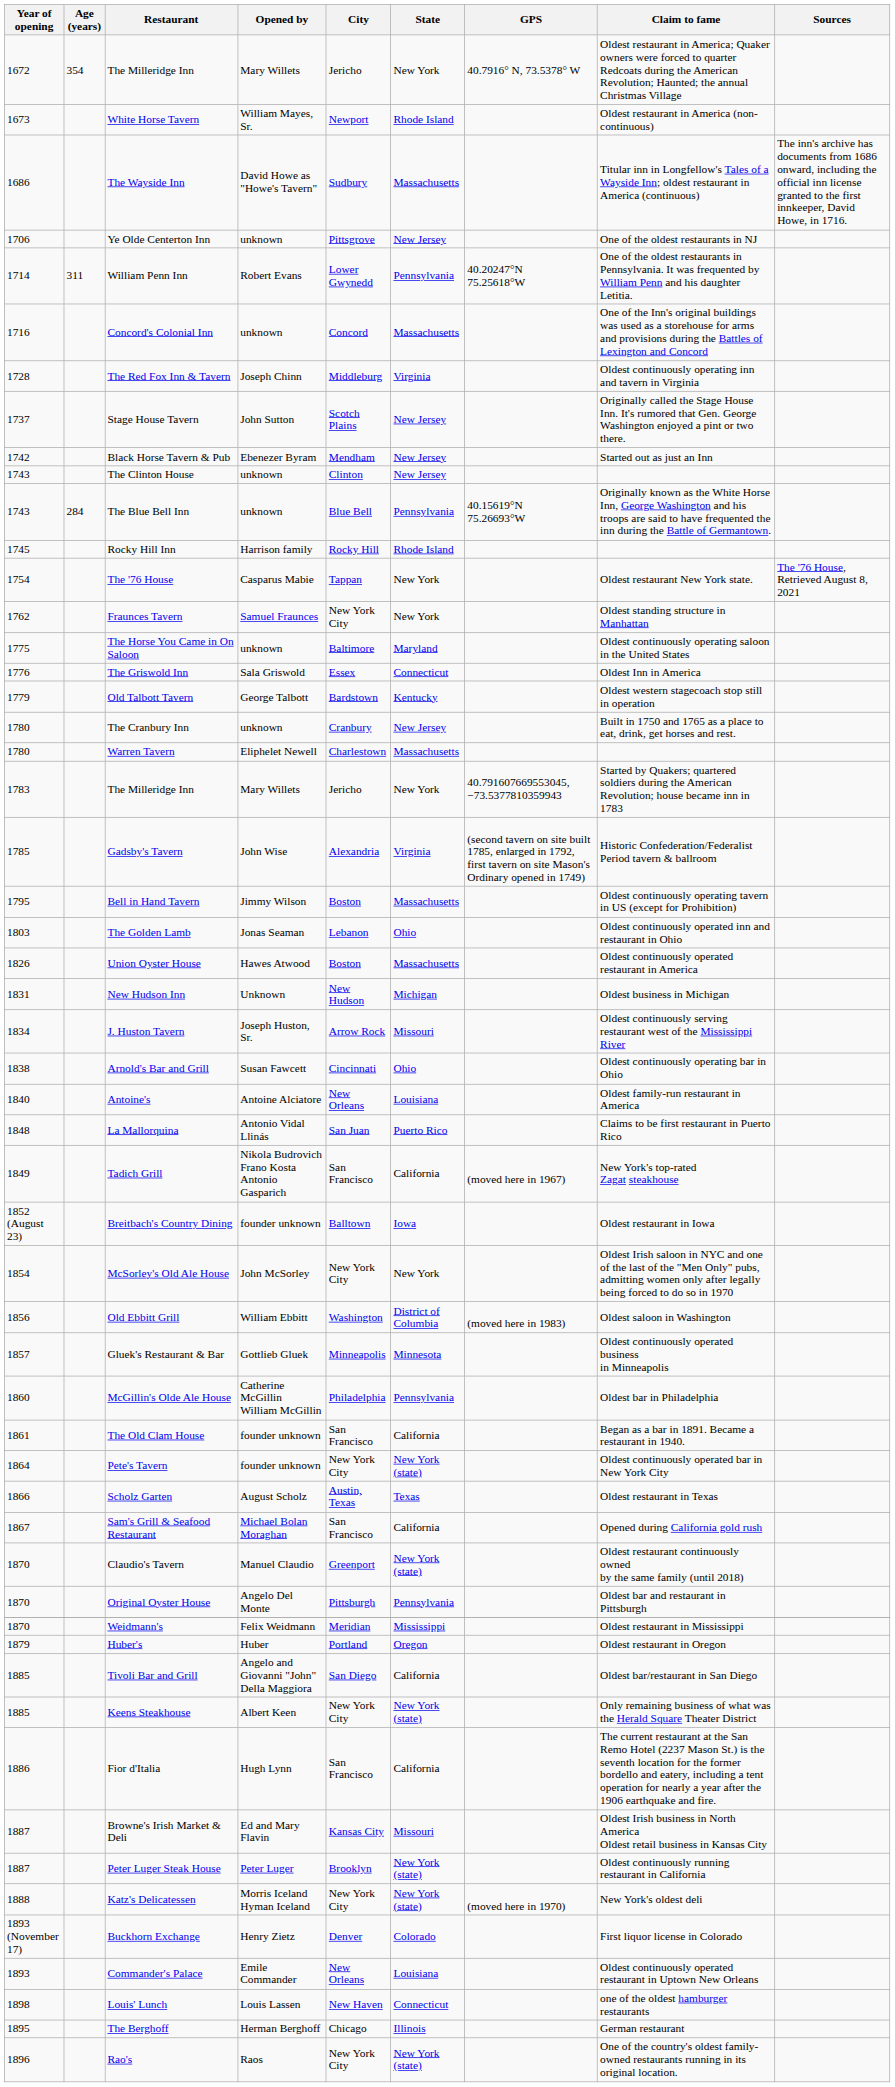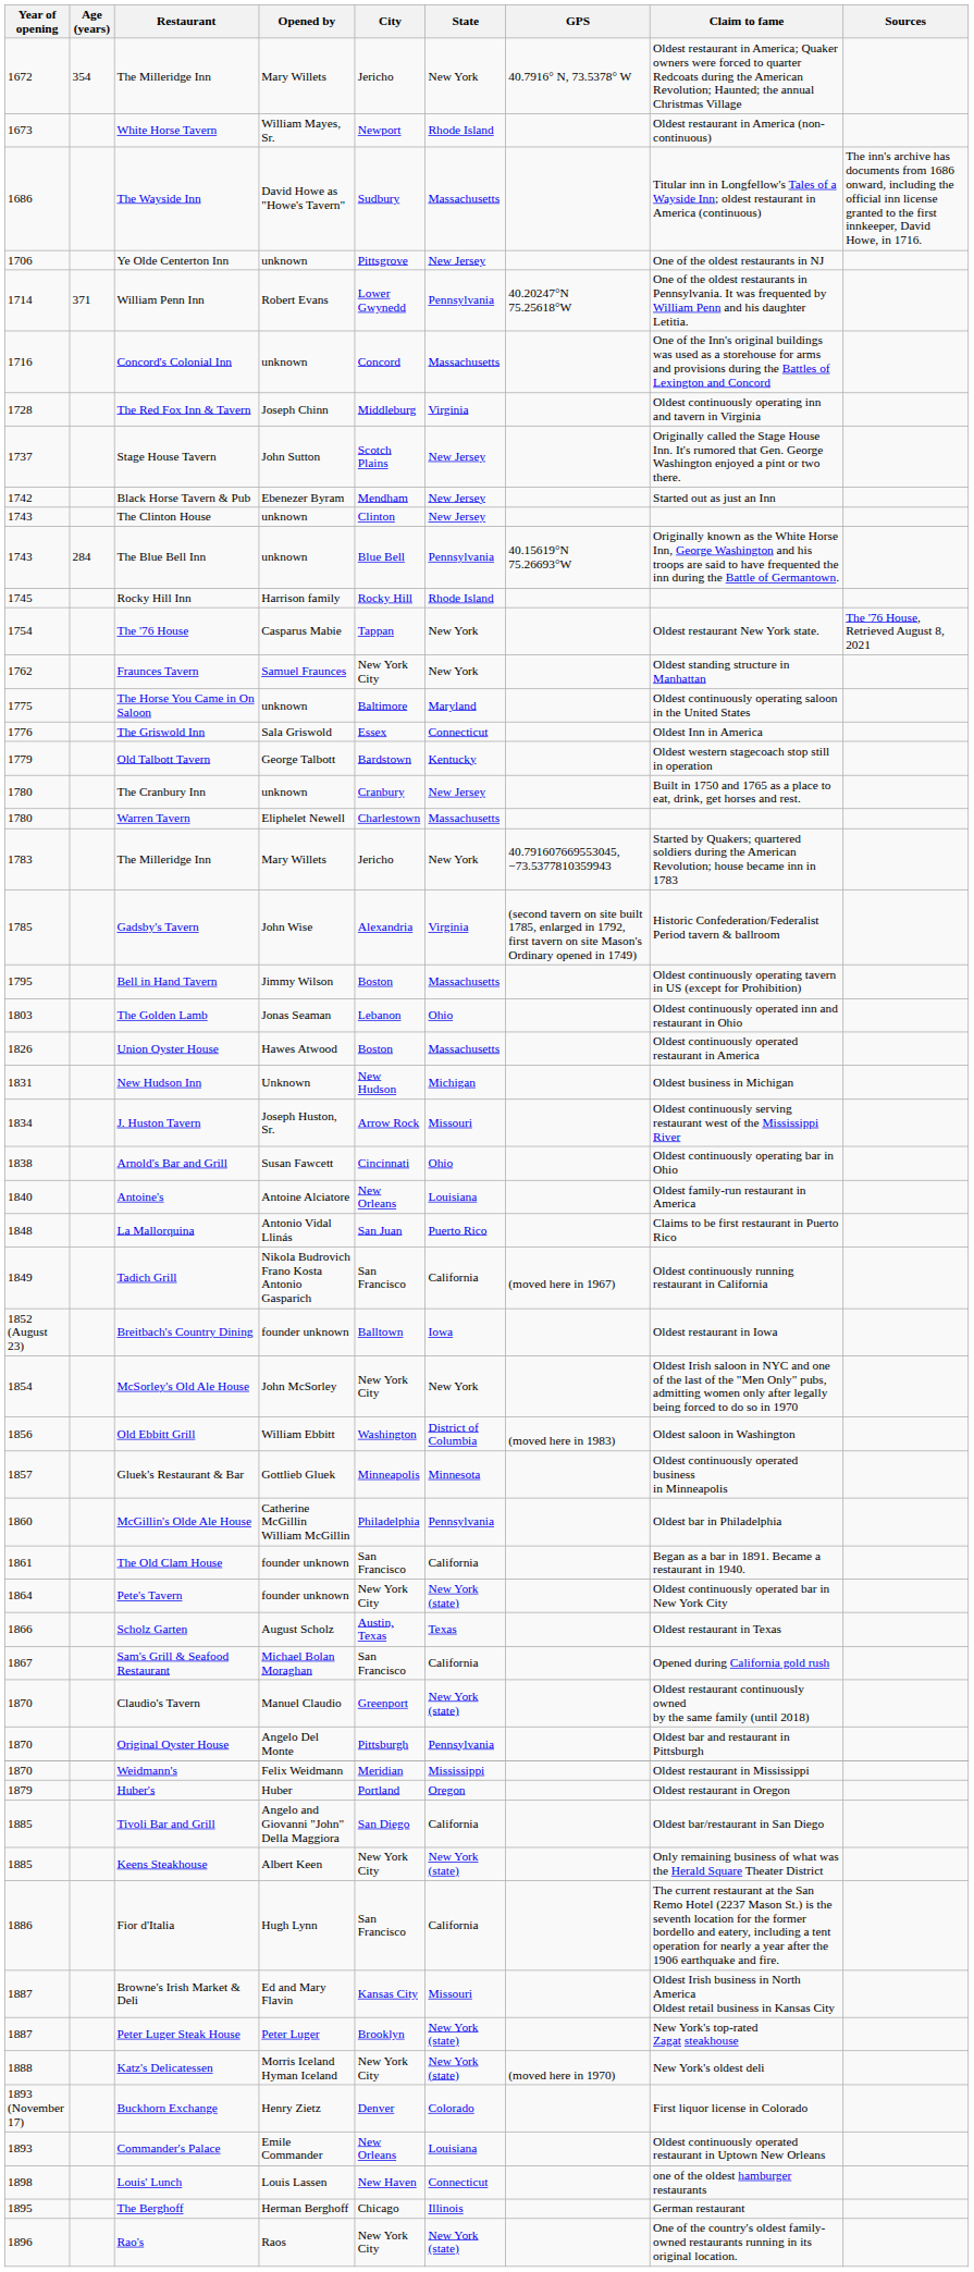 <table class="wikitable sortable">
 <tr>
 <th scope="col">Year of opening</th>
 <th scope="col">Age (years)</th>
 <th style="width:15%">Restaurant</th>
 <th style="width:10%">Opened by</th>
 <th scope="col">City</th>
 <th scope="col">State</th>
 <th style="width:15%">GPS</th>
 <th style="width:20%">Claim to fame</th>
 <th scope="col">Sources</th>
 </tr>
 <tr>
 <td>1672</td>
 <td>354</td>
 <td>The Milleridge Inn</td>
 <td>Mary Willets</td>
 <td>Jericho</td>
 <td>New York</td>
 <td>40.7916° N, 73.5378° W</td>
 <td>Oldest restaurant in America; Quaker owners were forced to quarter Redcoats during the American Revolution; Haunted; the annual Christmas Village</td>
 <td></td>
 </tr>
 <tr>
 <td>1673</td>
 <td></td>
 <td><a href='#'>White Horse Tavern</a></td>
 <td>William Mayes, Sr.</td>
 <td><a href='#'>Newport</a></td>
 <td><a href='#'>Rhode Island</a></td>
 <td></td>
 <td>Oldest restaurant in America (non-continuous)</td>
 <td></td>
 </tr>
 <tr>
 <td>1686</td>
 <td></td>
 <td><a href='#'>The Wayside Inn</a></td>
 <td>David Howe as "Howe's Tavern"</td>
 <td><a href='#'>Sudbury</a></td>
 <td><a href='#'>Massachusetts</a></td>
 <td></td>
 <td>Titular inn in Longfellow's <a href='#'>Tales of a Wayside Inn</a>; oldest restaurant in America (continuous)</td>
 <td>The inn's archive has documents from 1686 onward, including the official inn license granted to the first innkeeper, David Howe, in 1716.</td>
 </tr>
 <tr>
 <td>1706</td>
 <td></td>
 <td>Ye Olde Centerton Inn</td>
 <td>unknown</td>
 <td><a href='#'>Pittsgrove</a></td>
 <td><a href='#'>New Jersey</a></td>
 <td></td>
 <td>One of the oldest restaurants in NJ</td>
 <td></td>
 </tr>
 <tr>
 <td>1714</td>
-<td>311</td>
+<td>371</td>
 <td>William Penn Inn</td>
 <td>Robert Evans</td>
 <td><a href='#'>Lower Gwynedd</a></td>
 <td><a href='#'>Pennsylvania</a></td>
 <td>40.20247°N<br>75.25618°W</td>
 <td>One of the oldest restaurants in Pennsylvania. It was frequented by <a href='#'>William Penn</a> and his daughter Letitia.</td>
 <td></td>
 </tr>
 <tr>
 <td>1716</td>
 <td></td>
 <td><a href='#'>Concord's Colonial Inn</a></td>
 <td>unknown</td>
 <td><a href='#'>Concord</a></td>
 <td><a href='#'>Massachusetts</a></td>
 <td></td>
 <td>One of the Inn's original buildings was used as a storehouse for arms and provisions during the <a href='#'>Battles of Lexington and Concord</a></td>
 <td></td>
 </tr>
 <tr>
 <td>1728</td>
 <td></td>
 <td><a href='#'>The Red Fox Inn & Tavern</a></td>
 <td>Joseph Chinn</td>
 <td><a href='#'>Middleburg</a></td>
 <td><a href='#'>Virginia</a></td>
 <td></td>
 <td>Oldest continuously operating inn and tavern in Virginia</td>
 <td></td>
 </tr>
 <tr>
 <td>1737</td>
 <td></td>
 <td>Stage House Tavern</td>
 <td>John Sutton</td>
 <td><a href='#'>Scotch Plains</a></td>
 <td><a href='#'>New Jersey</a></td>
 <td></td>
 <td>Originally called the Stage House Inn. It's rumored that Gen. George Washington enjoyed a pint or two there.</td>
 <td></td>
 </tr>
 <tr>
 <td>1742</td>
 <td></td>
 <td>Black Horse Tavern & Pub</td>
 <td>Ebenezer Byram</td>
 <td><a href='#'>Mendham</a></td>
 <td><a href='#'>New Jersey</a></td>
 <td></td>
 <td>Started out as just an Inn</td>
 <td></td>
 </tr>
 <tr>
 <td>1743</td>
 <td></td>
 <td>The Clinton House</td>
 <td>unknown</td>
 <td><a href='#'>Clinton</a></td>
 <td><a href='#'>New Jersey</a></td>
 <td></td>
 <td></td>
 <td></td>
 </tr>
 <tr>
 <td>1743</td>
 <td>284</td>
 <td>The Blue Bell Inn</td>
 <td>unknown</td>
 <td><a href='#'>Blue Bell</a></td>
 <td><a href='#'>Pennsylvania</a></td>
 <td>40.15619°N<br>75.26693°W</td>
 <td>Originally known as the White Horse Inn, <a href='#'>George Washington</a> and his troops are said to have frequented the inn during the <a href='#'>Battle of Germantown</a>.</td>
 <td></td>
 </tr>
 <tr>
 <td>1745</td>
 <td></td>
 <td>Rocky Hill Inn</td>
 <td>Harrison family</td>
 <td><a href='#'>Rocky Hill</a></td>
 <td><a href='#'>Rhode Island</a></td>
 <td></td>
 <td></td>
 <td></td>
 </tr>
 <tr>
 <td>1754</td>
 <td></td>
 <td><a href='#'>The '76 House</a></td>
 <td>Casparus Mabie</td>
 <td><a href='#'>Tappan</a></td>
 <td>New York</td>
 <td></td>
 <td>Oldest restaurant New York state.</td>
 <td><a href='#'>The '76 House</a>, Retrieved August 8, 2021</td>
 </tr>
 <tr>
 <td>1762</td>
 <td></td>
 <td><a href='#'>Fraunces Tavern</a></td>
 <td><a href='#'>Samuel Fraunces</a></td>
 <td>New York City</td>
 <td>New York</td>
 <td></td>
 <td>Oldest standing structure in <a href='#'>Manhattan</a></td>
 <td></td>
 </tr>
 <tr>
 <td>1775</td>
 <td></td>
 <td><a href='#'>The Horse You Came in On Saloon</a></td>
 <td>unknown</td>
 <td><a href='#'>Baltimore</a></td>
 <td><a href='#'>Maryland</a></td>
 <td></td>
 <td>Oldest continuously operating saloon in the United States</td>
 <td></td>
 </tr>
 <tr>
 <td>1776</td>
 <td></td>
 <td><a href='#'>The Griswold Inn</a></td>
 <td>Sala Griswold</td>
 <td><a href='#'>Essex</a></td>
 <td><a href='#'>Connecticut</a></td>
 <td><br></td>
 <td>Oldest Inn in America</td>
 <td></td>
 </tr>
 <tr>
 <td>1779</td>
 <td></td>
 <td><a href='#'>Old Talbott Tavern</a></td>
 <td>George Talbott</td>
 <td><a href='#'>Bardstown</a></td>
 <td><a href='#'>Kentucky</a></td>
 <td></td>
 <td>Oldest western stagecoach stop still in operation</td>
 </tr>
 <tr>
 <td>1780</td>
 <td></td>
 <td>The Cranbury Inn</td>
 <td>unknown</td>
 <td><a href='#'>Cranbury</a></td>
 <td><a href='#'>New Jersey</a></td>
 <td></td>
 <td>Built in 1750 and 1765 as a place to eat, drink, get horses and rest.</td>
 <td></td>
 </tr>
 <tr>
 <td>1780</td>
 <td></td>
 <td><a href='#'>Warren Tavern</a></td>
 <td>Eliphelet Newell</td>
 <td><a href='#'>Charlestown</a></td>
 <td><a href='#'>Massachusetts</a></td>
 <td></td>
 <td></td>
 <td></td>
 </tr>
 <tr>
 <td>1783</td>
 <td></td>
 <td>The Milleridge Inn</td>
 <td>Mary Willets</td>
 <td>Jericho</td>
 <td>New York</td>
 <td>40.791607669553045, −73.5377810359943</td>
 <td>Started by Quakers; quartered soldiers during the American Revolution; house became inn in 1783</td>
 <td></td>
 </tr>
 <tr>
 <td>1785</td>
 <td></td>
 <td><a href='#'>Gadsby's Tavern</a></td>
 <td>John Wise</td>
 <td><a href='#'>Alexandria</a></td>
 <td><a href='#'>Virginia</a></td>
 <td><br>(second tavern on site built 1785, enlarged in 1792, first tavern on site Mason's Ordinary opened in 1749)</td>
 <td>Historic Confederation/Federalist Period tavern & ballroom</td>
 <td></td>
 </tr>
 <tr>
 <td>1795</td>
 <td></td>
 <td><a href='#'>Bell in Hand Tavern</a></td>
 <td>Jimmy Wilson</td>
 <td><a href='#'>Boston</a></td>
 <td><a href='#'>Massachusetts</a></td>
 <td><br></td>
 <td>Oldest continuously operating tavern in US (except for Prohibition)</td>
 <td></td>
 </tr>
 <tr>
 <td>1803</td>
 <td></td>
 <td><a href='#'>The Golden Lamb</a></td>
 <td>Jonas Seaman</td>
 <td><a href='#'>Lebanon</a></td>
 <td><a href='#'>Ohio</a></td>
 <td></td>
 <td>Oldest continuously operated inn and restaurant in Ohio</td>
 <td></td>
 </tr>
 <tr>
 <td>1826</td>
 <td></td>
 <td><a href='#'>Union Oyster House</a></td>
 <td>Hawes Atwood</td>
 <td><a href='#'>Boston</a></td>
 <td><a href='#'>Massachusetts</a></td>
 <td></td>
 <td>Oldest continuously operated restaurant in America</td>
 <td></td>
 </tr>
 <tr>
 <td>1831</td>
 <td></td>
 <td><a href='#'>New Hudson Inn</a></td>
 <td>Unknown</td>
 <td><a href='#'>New Hudson</a></td>
 <td><a href='#'>Michigan</a></td>
 <td></td>
 <td>Oldest business in Michigan</td>
 <td></td>
 </tr>
 <tr>
 <td>1834</td>
 <td></td>
 <td><a href='#'>J. Huston Tavern</a></td>
 <td>Joseph Huston, Sr.</td>
 <td><a href='#'>Arrow Rock</a></td>
 <td><a href='#'>Missouri</a></td>
 <td></td>
 <td>Oldest continuously serving restaurant west of the <a href='#'>Mississippi River</a></td>
 <td></td>
 </tr>
 <tr>
 <td>1838</td>
 <td></td>
 <td><a href='#'>Arnold's Bar and Grill</a></td>
 <td>Susan Fawcett</td>
 <td><a href='#'>Cincinnati</a></td>
 <td><a href='#'>Ohio</a></td>
 <td></td>
 <td>Oldest continuously operating bar in Ohio</td>
 <td></td>
 </tr>
 <tr>
 <td>1840</td>
 <td></td>
 <td><a href='#'>Antoine's</a></td>
 <td>Antoine Alciatore</td>
 <td><a href='#'>New Orleans</a></td>
 <td><a href='#'>Louisiana</a></td>
 <td></td>
 <td>Oldest family-run restaurant in America</td>
 <td></td>
 </tr>
 <tr>
 <td>1848</td>
 <td></td>
 <td><a href='#'>La Mallorquina</a></td>
 <td>Antonio Vidal Llinás</td>
 <td><a href='#'>San Juan</a></td>
 <td><a href='#'>Puerto Rico</a></td>
 <td><br></td>
 <td>Claims to be first restaurant in Puerto Rico</td>
 <td></td>
 </tr>
 <tr>
 <td>1849</td>
 <td></td>
 <td><a href='#'>Tadich Grill</a></td>
 <td>Nikola Budrovich<br>Frano Kosta<br>Antonio Gasparich</td>
 <td>San Francisco</td>
 <td>California</td>
 <td><br>(moved here in 1967)</td>
-<td>New York's top-rated<br><a href='#'>Zagat</a> <a href='#'>steakhouse</a></td>
+<td>Oldest continuously running restaurant in California</td>
 <td></td>
 </tr>
 <tr>
 <td>1852<br>(August 23)</td>
 <td></td>
 <td><a href='#'>Breitbach's Country Dining</a></td>
 <td>founder unknown</td>
 <td><a href='#'>Balltown</a></td>
 <td><a href='#'>Iowa</a></td>
 <td></td>
 <td>Oldest restaurant in Iowa</td>
 <td></td>
 </tr>
 <tr>
 <td>1854</td>
 <td></td>
 <td><a href='#'>McSorley's Old Ale House</a></td>
 <td>John McSorley</td>
 <td>New York City</td>
 <td>New York</td>
 <td></td>
 <td>Oldest Irish saloon in NYC and one of the last of the "Men Only" pubs, admitting women only after legally being forced to do so in 1970</td>
 <td></td>
 </tr>
 <tr>
 <td>1856</td>
 <td></td>
 <td><a href='#'>Old Ebbitt Grill</a></td>
 <td>William Ebbitt</td>
 <td><a href='#'>Washington</a></td>
 <td><a href='#'>District of Columbia</a></td>
 <td><br>(moved here in 1983)</td>
 <td>Oldest saloon in Washington</td>
 <td></td>
 </tr>
 <tr>
 <td>1857</td>
 <td></td>
 <td>Gluek's Restaurant & Bar</td>
 <td>Gottlieb Gluek</td>
 <td><a href='#'>Minneapolis</a></td>
 <td><a href='#'>Minnesota</a></td>
 <td></td>
 <td>Oldest continuously operated business<br>in Minneapolis</td>
 <td></td>
 </tr>
 <tr>
 <td>1860</td>
 <td></td>
 <td><a href='#'>McGillin's Olde Ale House</a></td>
 <td>Catherine McGillin<br>William McGillin</td>
 <td><a href='#'>Philadelphia</a></td>
 <td><a href='#'>Pennsylvania</a></td>
 <td></td>
 <td>Oldest bar in Philadelphia</td>
 <td></td>
 </tr>
 <tr>
 <td>1861</td>
 <td></td>
 <td><a href='#'>The Old Clam House</a></td>
 <td>founder unknown</td>
 <td>San Francisco</td>
 <td>California</td>
 <td></td>
 <td>Began as a bar in 1891. Became a restaurant in 1940.</td>
 <td></td>
 </tr>
 <tr>
 <td>1864</td>
 <td></td>
 <td><a href='#'>Pete's Tavern</a></td>
 <td>founder unknown</td>
 <td>New York City</td>
 <td><a href='#'>New York (state)</a></td>
 <td></td>
 <td>Oldest continuously operated bar in New York City</td>
 <td></td>
 </tr>
 <tr>
 <td>1866</td>
 <td></td>
 <td><a href='#'>Scholz Garten</a></td>
 <td>August Scholz</td>
 <td><a href='#'>Austin, Texas</a></td>
 <td><a href='#'>Texas</a></td>
 <td></td>
 <td>Oldest restaurant in Texas</td>
 <td></td>
 </tr>
 <tr>
 <td>1867</td>
 <td></td>
 <td><a href='#'>Sam's Grill & Seafood Restaurant</a></td>
 <td><a href='#'>Michael Bolan Moraghan</a></td>
 <td>San Francisco</td>
 <td>California</td>
 <td></td>
 <td>Opened during <a href='#'>California gold rush</a></td>
 <td></td>
 </tr>
 <tr>
 <td>1870</td>
 <td></td>
 <td>Claudio's Tavern</td>
 <td>Manuel Claudio</td>
 <td><a href='#'>Greenport</a></td>
 <td><a href='#'>New York (state)</a></td>
 <td></td>
 <td>Oldest restaurant continuously owned<br>by the same family (until 2018)</td>
 <td></td>
 </tr>
 <tr>
 <td>1870</td>
 <td></td>
 <td><a href='#'>Original Oyster House</a></td>
 <td>Angelo Del Monte</td>
 <td><a href='#'>Pittsburgh</a></td>
 <td><a href='#'>Pennsylvania</a></td>
 <td></td>
 <td>Oldest bar and restaurant in Pittsburgh</td>
 <td></td>
 </tr>
 <tr>
 </tr>
 <tr>
 <td>1870</td>
 <td></td>
 <td><a href='#'>Weidmann's</a></td>
 <td>Felix Weidmann</td>
 <td><a href='#'>Meridian</a></td>
 <td><a href='#'>Mississippi</a></td>
 <td></td>
 <td>Oldest restaurant in Mississippi</td>
 <td></td>
 </tr>
 <tr>
 <td>1879</td>
 <td></td>
 <td><a href='#'>Huber's</a></td>
 <td>Huber</td>
 <td><a href='#'>Portland</a></td>
 <td><a href='#'>Oregon</a></td>
 <td></td>
 <td>Oldest restaurant in Oregon</td>
 <td></td>
 </tr>
 <tr>
 <td>1885</td>
 <td></td>
 <td><a href='#'>Tivoli Bar and Grill</a></td>
 <td>Angelo and Giovanni "John" Della Maggiora</td>
 <td><a href='#'>San Diego</a></td>
 <td>California</td>
 <td></td>
 <td>Oldest bar/restaurant in San Diego</td>
 <td><br></td>
 </tr>
 <tr>
 <td>1885</td>
 <td></td>
 <td><a href='#'>Keens Steakhouse</a></td>
 <td>Albert Keen</td>
 <td>New York City</td>
 <td><a href='#'>New York (state)</a></td>
 <td></td>
 <td>Only remaining business of what was the <a href='#'>Herald Square</a> Theater District</td>
 <td></td>
 </tr>
 <tr>
 <td>1886</td>
 <td></td>
 <td>Fior d'Italia</td>
 <td>Hugh Lynn</td>
 <td>San Francisco</td>
 <td>California</td>
 <td></td>
 <td>The current restaurant at the San Remo Hotel (2237 Mason St.) is the seventh location for the former bordello and eatery, including a tent operation for nearly a year after the 1906 earthquake and fire.</td>
 <td></td>
 </tr>
 <tr>
 <td>1887</td>
 <td></td>
 <td>Browne's Irish Market & Deli</td>
 <td>Ed and Mary Flavin</td>
 <td><a href='#'>Kansas City</a></td>
 <td><a href='#'>Missouri</a></td>
 <td></td>
 <td>Oldest Irish business in North America<br>Oldest retail business in Kansas City</td>
 <td></td>
 </tr>
 <tr>
 <td>1887</td>
 <td></td>
 <td><a href='#'>Peter Luger Steak House</a></td>
 <td><a href='#'>Peter Luger</a></td>
 <td><a href='#'>Brooklyn</a></td>
 <td><a href='#'>New York (state)</a></td>
 <td></td>
-<td>Oldest continuously running restaurant in California</td>
+<td>New York's top-rated<br><a href='#'>Zagat</a> <a href='#'>steakhouse</a></td>
 <td></td>
 </tr>
 <tr>
 <td>1888</td>
 <td></td>
 <td><a href='#'>Katz's Delicatessen</a></td>
 <td>Morris Iceland<br>Hyman Iceland</td>
 <td>New York City</td>
 <td><a href='#'>New York (state)</a></td>
 <td><br>(moved here in 1970)</td>
 <td>New York's oldest deli</td>
 <td></td>
 </tr>
 <tr>
 <td>1893<br>(November 17)</td>
 <td></td>
 <td><a href='#'>Buckhorn Exchange</a></td>
 <td>Henry Zietz</td>
 <td><a href='#'>Denver</a></td>
 <td><a href='#'>Colorado</a></td>
 <td></td>
 <td>First liquor license in Colorado</td>
 <td></td>
 </tr>
 <tr>
 <td>1893</td>
 <td></td>
 <td><a href='#'>Commander's Palace</a></td>
 <td>Emile Commander</td>
 <td><a href='#'>New Orleans</a></td>
 <td><a href='#'>Louisiana</a></td>
 <td></td>
 <td>Oldest continuously operated restaurant in Uptown New Orleans</td>
 <td></td>
 </tr>
 <tr>
 <td>1898</td>
 <td></td>
 <td><a href='#'>Louis' Lunch</a></td>
 <td>Louis Lassen</td>
 <td><a href='#'>New Haven</a></td>
 <td><a href='#'>Connecticut</a></td>
 <td></td>
 <td>one of the oldest <a href='#'>hamburger</a> restaurants</td>
 <td></td>
 </tr>
 <tr>
 <td>1895</td>
 <td></td>
 <td><a href='#'>The Berghoff</a></td>
 <td>Herman Berghoff</td>
 <td>Chicago</td>
 <td><a href='#'>Illinois</a></td>
 <td></td>
 <td>German restaurant</td>
 <td></td>
 </tr>
 <tr>
 <td>1896</td>
 <td></td>
 <td><a href='#'>Rao's</a></td>
 <td>Raos</td>
 <td>New York City</td>
 <td><a href='#'>New York (state)</a></td>
 <td></td>
 <td>One of the country's oldest family-owned restaurants running in its original location.</td>
 <td></td>
 </tr>
 </table>
